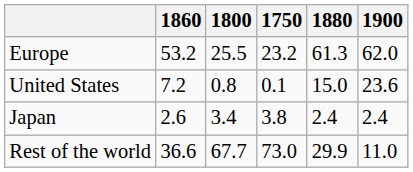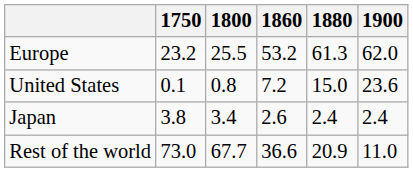 <table class="wikitable">
 <tr>
 <th></th>
+<th>1750</th>
+<th>1800</th>
 <th>1860</th>
-<th>1800</th>
-<th>1750</th>
 <th>1880</th>
 <th>1900</th>
 </tr>
 <tr>
 <td>Europe</td>
+<td>23.2</td>
+<td>25.5</td>
 <td>53.2</td>
-<td>25.5</td>
-<td>23.2</td>
 <td>61.3</td>
 <td>62.0</td>
 </tr>
 <tr>
 <td>United States</td>
+<td>0.1</td>
+<td>0.8</td>
 <td>7.2</td>
-<td>0.8</td>
-<td>0.1</td>
 <td>15.0</td>
 <td>23.6</td>
 </tr>
 <tr>
 <td>Japan</td>
+<td>3.8</td>
+<td>3.4</td>
 <td>2.6</td>
-<td>3.4</td>
-<td>3.8</td>
 <td>2.4</td>
 <td>2.4</td>
 </tr>
 <tr>
 <td>Rest of the world</td>
+<td>73.0</td>
+<td>67.7</td>
 <td>36.6</td>
-<td>67.7</td>
-<td>73.0</td>
-<td>29.9</td>
+<td>20.9</td>
 <td>11.0</td>
 </tr>
 </table>
